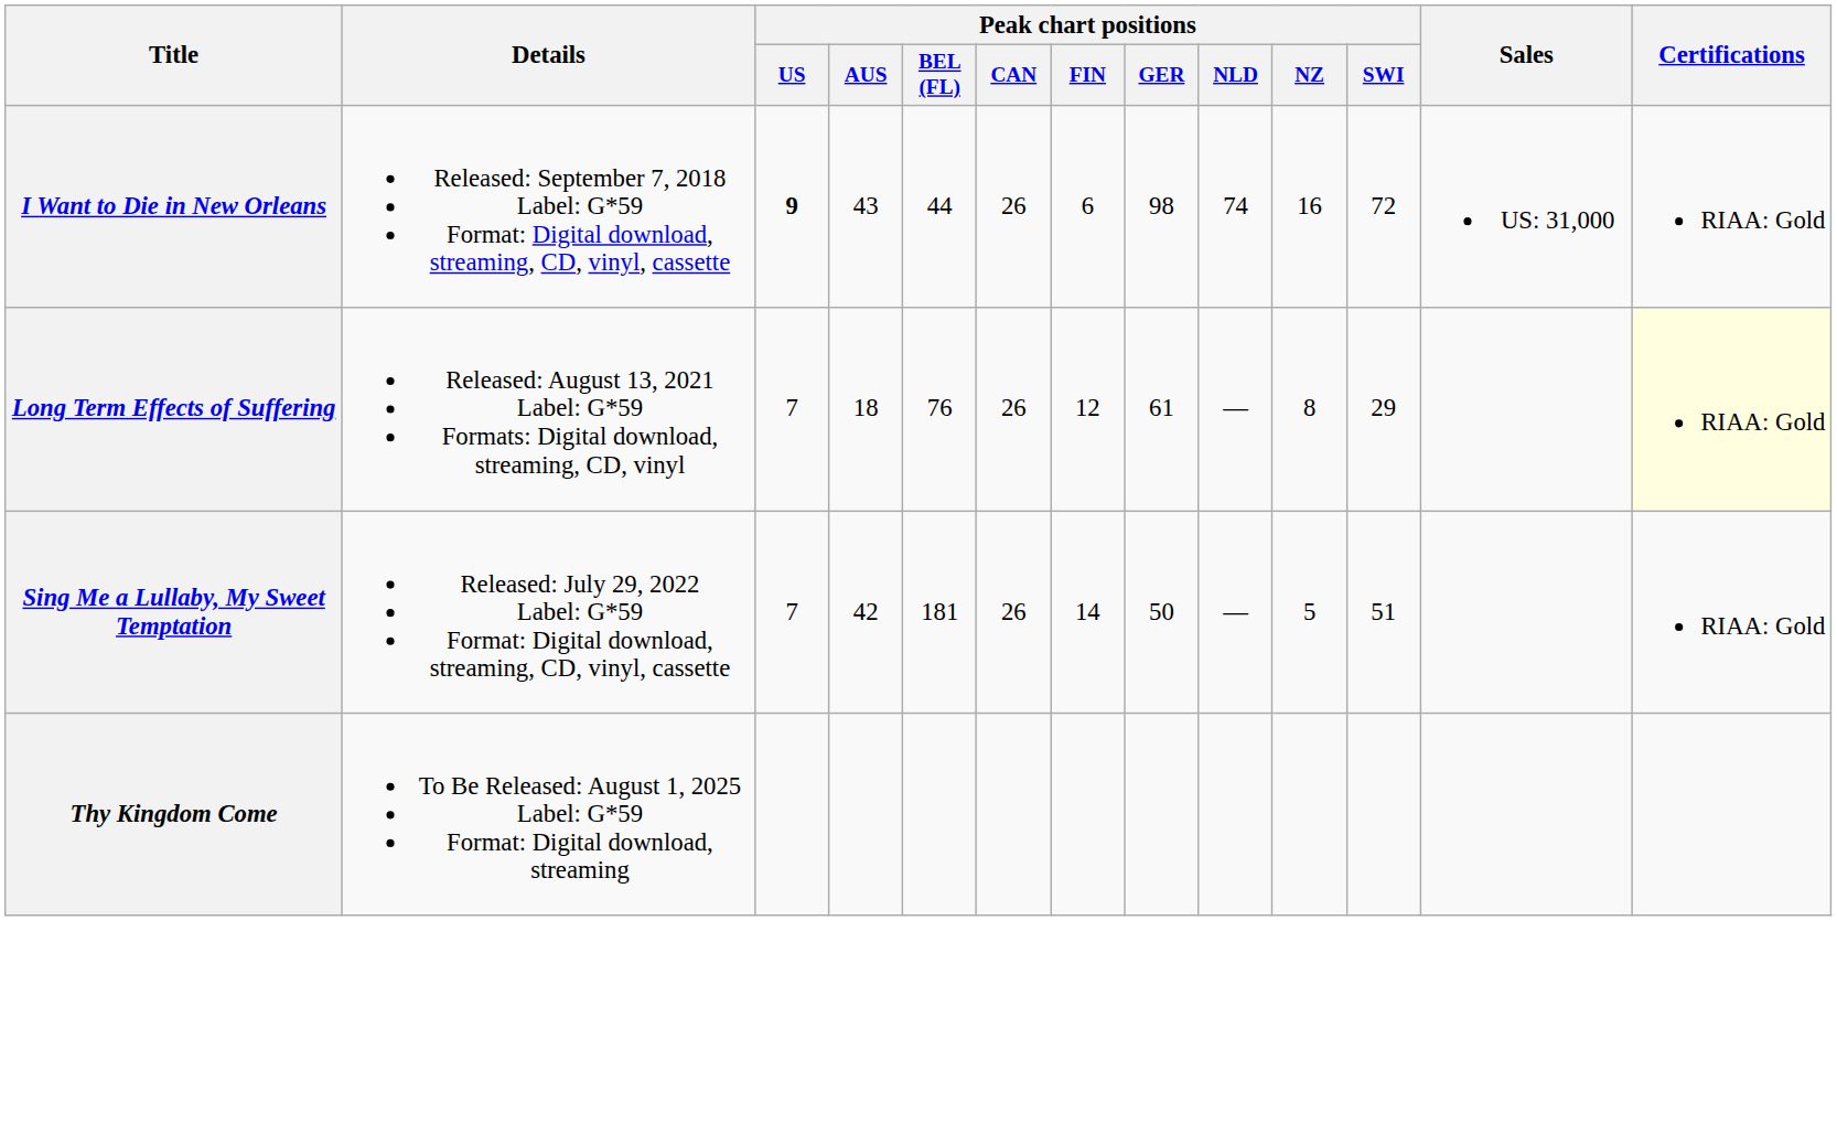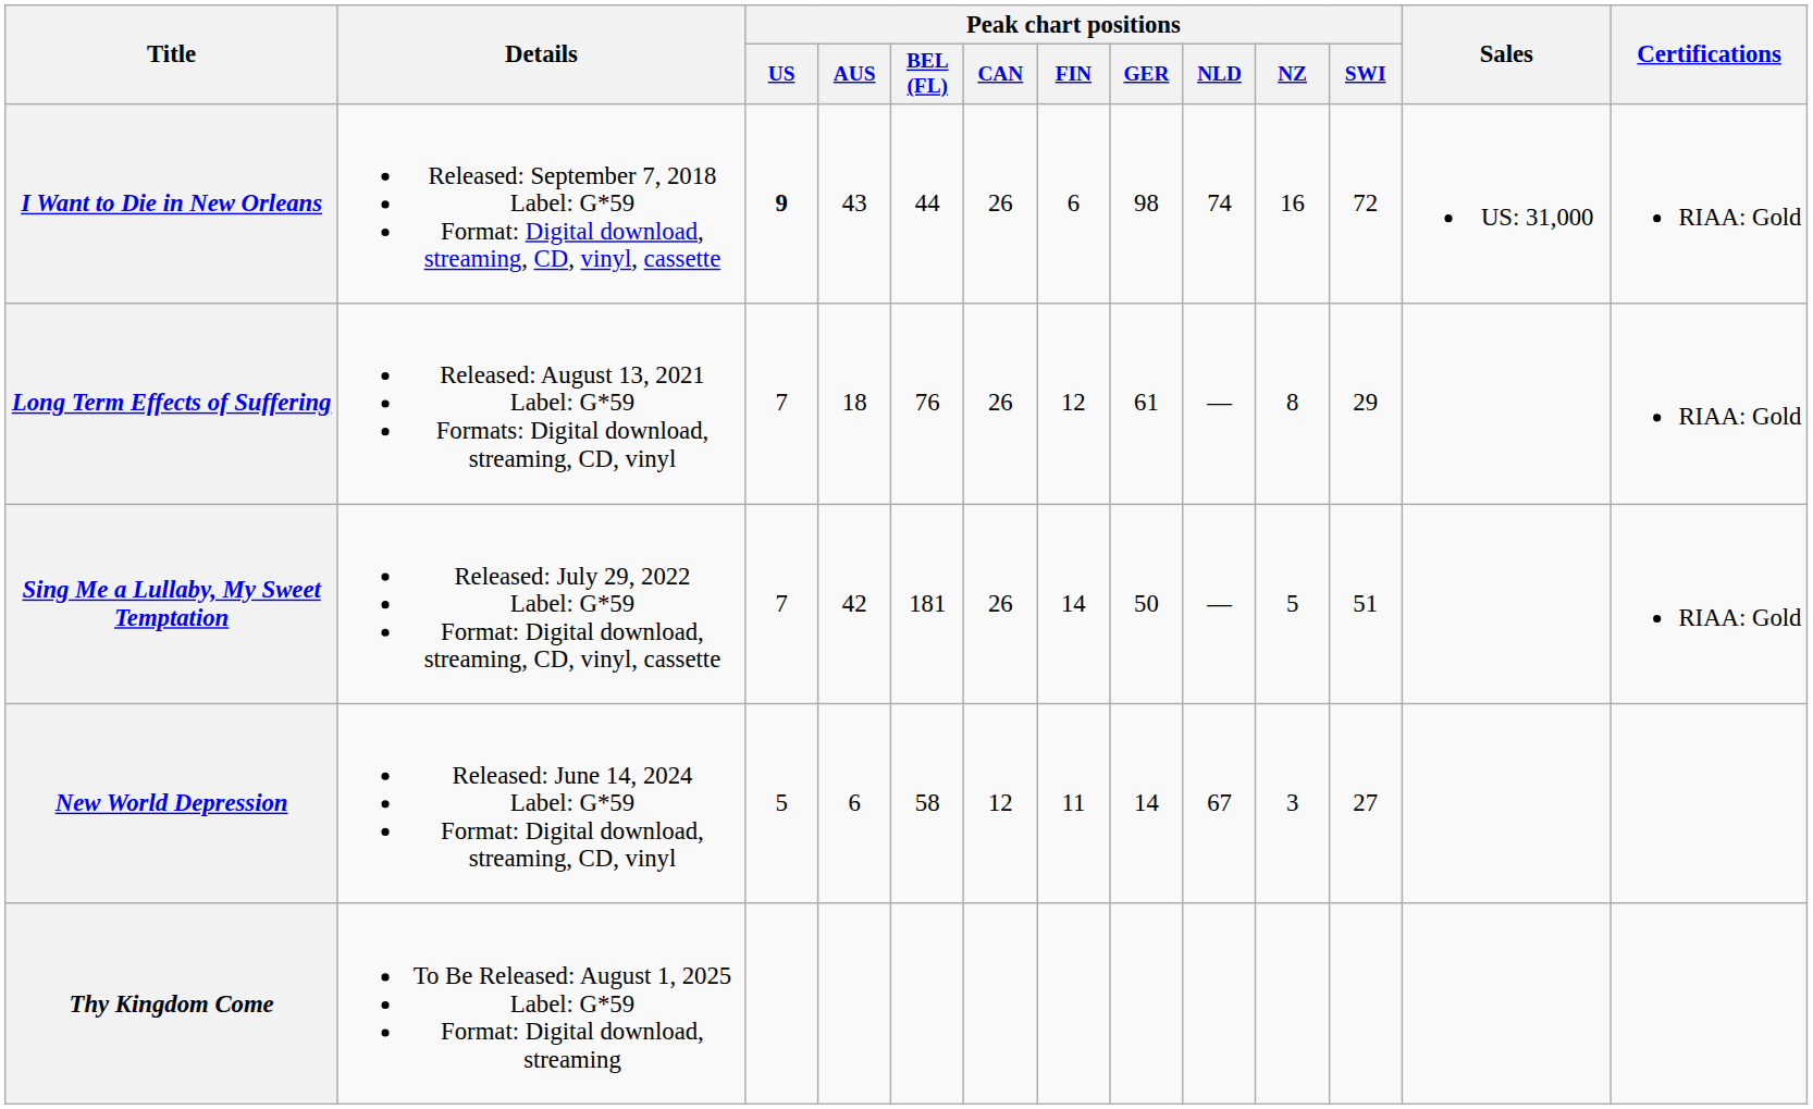 <table class="wikitable plainrowheaders" style="text-align:center;">
 <tr>
 <th scope="col" rowspan="2" style="width:13em;">Title</th>
 <th scope="col" rowspan="2" style="width:16em;">Details</th>
 <th scope="col" colspan="9">Peak chart positions</th>
 <th scope="col" rowspan="2" style="width:8em;">Sales</th>
 <th rowspan="2"><a href='#'>Certifications</a></th>
 </tr>
 <tr>
 <th scope="col" style="width:3em;font-size:85%;"><a href='#'>US</a><br></th>
 <th scope="col" style="width:3em;font-size:85%;"><a href='#'>AUS</a><br></th>
 <th scope="col" style="width:3em;font-size:85%;"><a href='#'>BEL<br>(FL)</a><br></th>
 <th scope="col" style="width:3em;font-size:85%;"><a href='#'>CAN</a><br></th>
 <th scope="col" style="width:3em;font-size:85%;"><a href='#'>FIN</a><br></th>
 <th scope="col" style="width:3em;font-size:85%;"><a href='#'>GER</a><br></th>
 <th scope="col" style="width:3em;font-size:85%;"><a href='#'>NLD</a><br></th>
 <th scope="col" style="width:3em;font-size:85%;"><a href='#'>NZ</a><br></th>
 <th scope="col" style="width:3em;font-size:85%;"><a href='#'>SWI</a><br></th>
 </tr>
 <tr>
 <th scope="row"><em><a href='#'>I Want to Die in New Orleans</a></em></th>
 <td><br><ul><li>Released: September 7, 2018</li><li>Label: G*59</li><li>Format: <a href='#'>Digital download</a>, <a href='#'>streaming</a>, <a href='#'>CD</a>, <a href='#'>vinyl</a>, <a href='#'>cassette</a></li></ul></td>
 <td><strong>9</strong></td>
 <td>43</td>
 <td>44</td>
 <td>26</td>
 <td>6</td>
 <td>98</td>
 <td>74</td>
 <td>16</td>
 <td>72</td>
 <td><br><ul><li>US: 31,000</li></ul></td>
 <td><br><ul><li>RIAA: Gold</li></ul></td>
 </tr>
 <tr>
 <th scope="row"><em><a href='#'>Long Term Effects of Suffering</a></em></th>
 <td><br><ul><li>Released: August 13, 2021</li><li>Label: G*59</li><li>Formats: Digital download, streaming, CD, vinyl</li></ul></td>
 <td>7</td>
 <td>18</td>
 <td>76</td>
 <td>26</td>
 <td>12</td>
 <td>61</td>
 <td>—</td>
 <td>8</td>
 <td>29</td>
 <td></td>
-<td style="background: lightyellow;"><br><ul><li>RIAA: Gold</li></ul></td>
+<td><br><ul><li>RIAA: Gold</li></ul></td>
 </tr>
 <tr>
 <th scope="row"><em><a href='#'>Sing Me a Lullaby, My Sweet Temptation</a></em></th>
 <td><br><ul><li>Released: July 29, 2022</li><li>Label: G*59</li><li>Format: Digital download, streaming, CD, vinyl, cassette</li></ul></td>
 <td>7</td>
 <td>42</td>
 <td>181</td>
 <td>26</td>
 <td>14</td>
 <td>50</td>
 <td>—</td>
 <td>5</td>
 <td>51</td>
 <td></td>
 <td><br><ul><li>RIAA: Gold</li></ul></td>
 </tr>
 <tr>
+<th scope="row"><em><a href='#'>New World Depression</a></em></th>
+<td><br><ul><li>Released: June 14, 2024</li><li>Label: G*59</li><li>Format: Digital download, streaming, CD, vinyl</li></ul></td>
+<td>5</td>
+<td>6</td>
+<td>58</td>
+<td>12</td>
+<td>11</td>
+<td>14</td>
+<td>67</td>
+<td>3</td>
+<td>27</td>
+<td></td>
+<td></td>
+</tr>
+<tr>
 <th scope="row"><em>Thy Kingdom Come</em></th>
 <td><br><ul><li>To Be Released: August 1, 2025</li><li>Label: G*59</li><li>Format: Digital download, streaming</li></ul></td>
 <td></td>
 <td></td>
 <td></td>
 <td></td>
 <td></td>
 <td></td>
 <td></td>
 <td></td>
 <td></td>
 <td></td>
 <td></td>
 </tr>
 </table>
